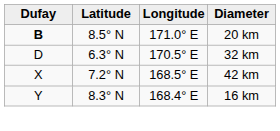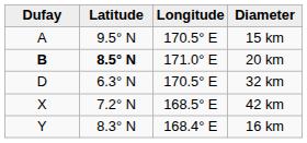 <table class="wikitable">
 <tr>
 <th width="25%" style="background:#eeeeee;">Dufay</th>
 <th width="25%" style="background:#eeeeee;">Latitude</th>
 <th width="25%" style="background:#eeeeee;">Longitude</th>
 <th width="25%" style="background:#eeeeee;">Diameter</th>
 </tr>
 <tr>
+<td align="center">A</td>
+<td align="center">9.5° N</td>
+<td align="center">170.5° E</td>
+<td align="center">15 km</td>
+</tr>
+<tr>
 <td align="center"><strong>B</strong></td>
-<td align="center">8.5° N</td>
+<td align="center"><strong>8.5° N</strong></td>
 <td align="center">171.0° E</td>
 <td align="center">20 km</td>
 </tr>
 <tr>
 <td align="center">D</td>
 <td align="center">6.3° N</td>
 <td align="center">170.5° E</td>
 <td align="center">32 km</td>
 </tr>
 <tr>
 <td align="center">X</td>
 <td align="center">7.2° N</td>
 <td align="center">168.5° E</td>
 <td align="center">42 km</td>
 </tr>
 <tr>
 <td align="center">Y</td>
 <td align="center">8.3° N</td>
 <td align="center">168.4° E</td>
 <td align="center">16 km</td>
 </tr>
 </table>
